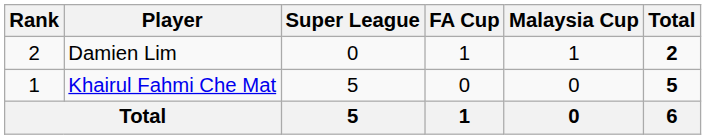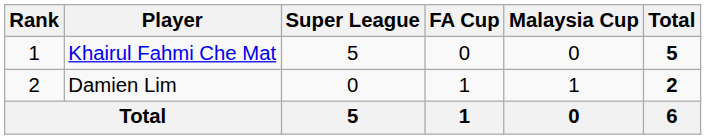 <table class="wikitable" style="text-align: center;">
 <tr>
 <th>Rank</th>
 <th>Player</th>
 <th>Super League</th>
 <th>FA Cup</th>
 <th>Malaysia Cup</th>
 <th>Total</th>
 </tr>
 <tr>
+<td>1</td>
+<td align=left> <a href='#'>Khairul Fahmi Che Mat</a></td>
+<td>5</td>
+<td>0</td>
+<td>0</td>
+<td><strong>5</strong></td>
+</tr>
+<tr>
 <td>2</td>
 <td align=left> Damien Lim</td>
 <td>0</td>
 <td>1</td>
 <td>1</td>
 <td><strong>2</strong></td>
-</tr>
-<tr>
-<td>1</td>
-<td align=left> <a href='#'>Khairul Fahmi Che Mat</a></td>
-<td>5</td>
-<td>0</td>
-<td>0</td>
-<td><strong>5</strong></td>
 </tr>
 <tr>
 <th colspan=2>Total</th>
 <th>5</th>
 <th>1</th>
 <th>0</th>
 <th>6</th>
 </tr>
 </table>
